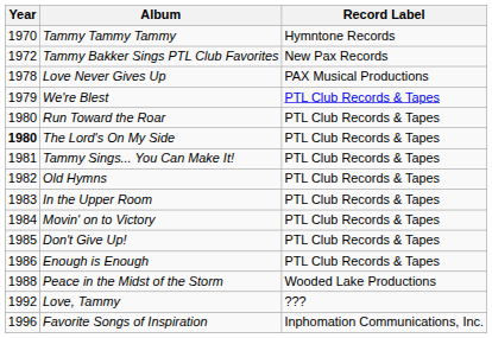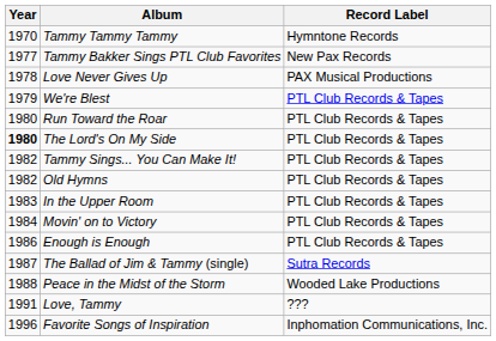 <table class="wikitable">
 <tr>
 <th>Year</th>
 <th>Album</th>
 <th>Record Label</th>
 </tr>
 <tr>
 <td>1970</td>
 <td><em>Tammy Tammy Tammy</em></td>
 <td>Hymntone Records</td>
 </tr>
 <tr>
-<td>1972</td>
+<td>1977</td>
 <td><em>Tammy Bakker Sings PTL Club Favorites</em></td>
 <td>New Pax Records</td>
 </tr>
 <tr>
 <td>1978</td>
 <td><em>Love Never Gives Up</em></td>
 <td>PAX Musical Productions</td>
 </tr>
 <tr>
 <td>1979</td>
 <td><em>We're Blest</em></td>
 <td><a href='#'>PTL Club Records & Tapes</a></td>
 </tr>
 <tr>
 <td>1980</td>
 <td><em>Run Toward the Roar</em></td>
 <td>PTL Club Records & Tapes</td>
 </tr>
 <tr>
 <td><strong>1980</strong></td>
 <td><em>The Lord's On My Side</em></td>
 <td>PTL Club Records & Tapes</td>
 </tr>
 <tr>
-<td>1981</td>
+<td>1982</td>
 <td><em>Tammy Sings... You Can Make It!</em></td>
 <td>PTL Club Records & Tapes</td>
 </tr>
 <tr>
 <td>1982</td>
 <td><em>Old Hymns</em></td>
 <td>PTL Club Records & Tapes</td>
 </tr>
 <tr>
 <td>1983</td>
 <td><em>In the Upper Room</em></td>
 <td>PTL Club Records & Tapes</td>
 </tr>
 <tr>
 <td>1984</td>
 <td><em>Movin' on to Victory</em></td>
 <td>PTL Club Records & Tapes</td>
 </tr>
 <tr>
-<td>1985</td>
-<td><em>Don't Give Up!</em></td>
+<td>1986</td>
+<td><em>Enough is Enough</em></td>
 <td>PTL Club Records & Tapes</td>
 </tr>
 <tr>
-<td>1986</td>
-<td><em>Enough is Enough</em></td>
-<td>PTL Club Records & Tapes</td>
+<td>1987</td>
+<td><em>The Ballad of Jim & Tammy</em> (single)</td>
+<td><a href='#'>Sutra Records</a></td>
 </tr>
 <tr>
 <td>1988</td>
 <td><em>Peace in the Midst of the Storm</em></td>
 <td>Wooded Lake Productions</td>
 </tr>
 <tr>
-<td>1992</td>
+<td>1991</td>
 <td><em>Love, Tammy</em></td>
 <td>???</td>
 </tr>
 <tr>
 <td>1996</td>
 <td><em>Favorite Songs of Inspiration</em></td>
 <td>Inphomation Communications, Inc.</td>
 </tr>
 </table>
